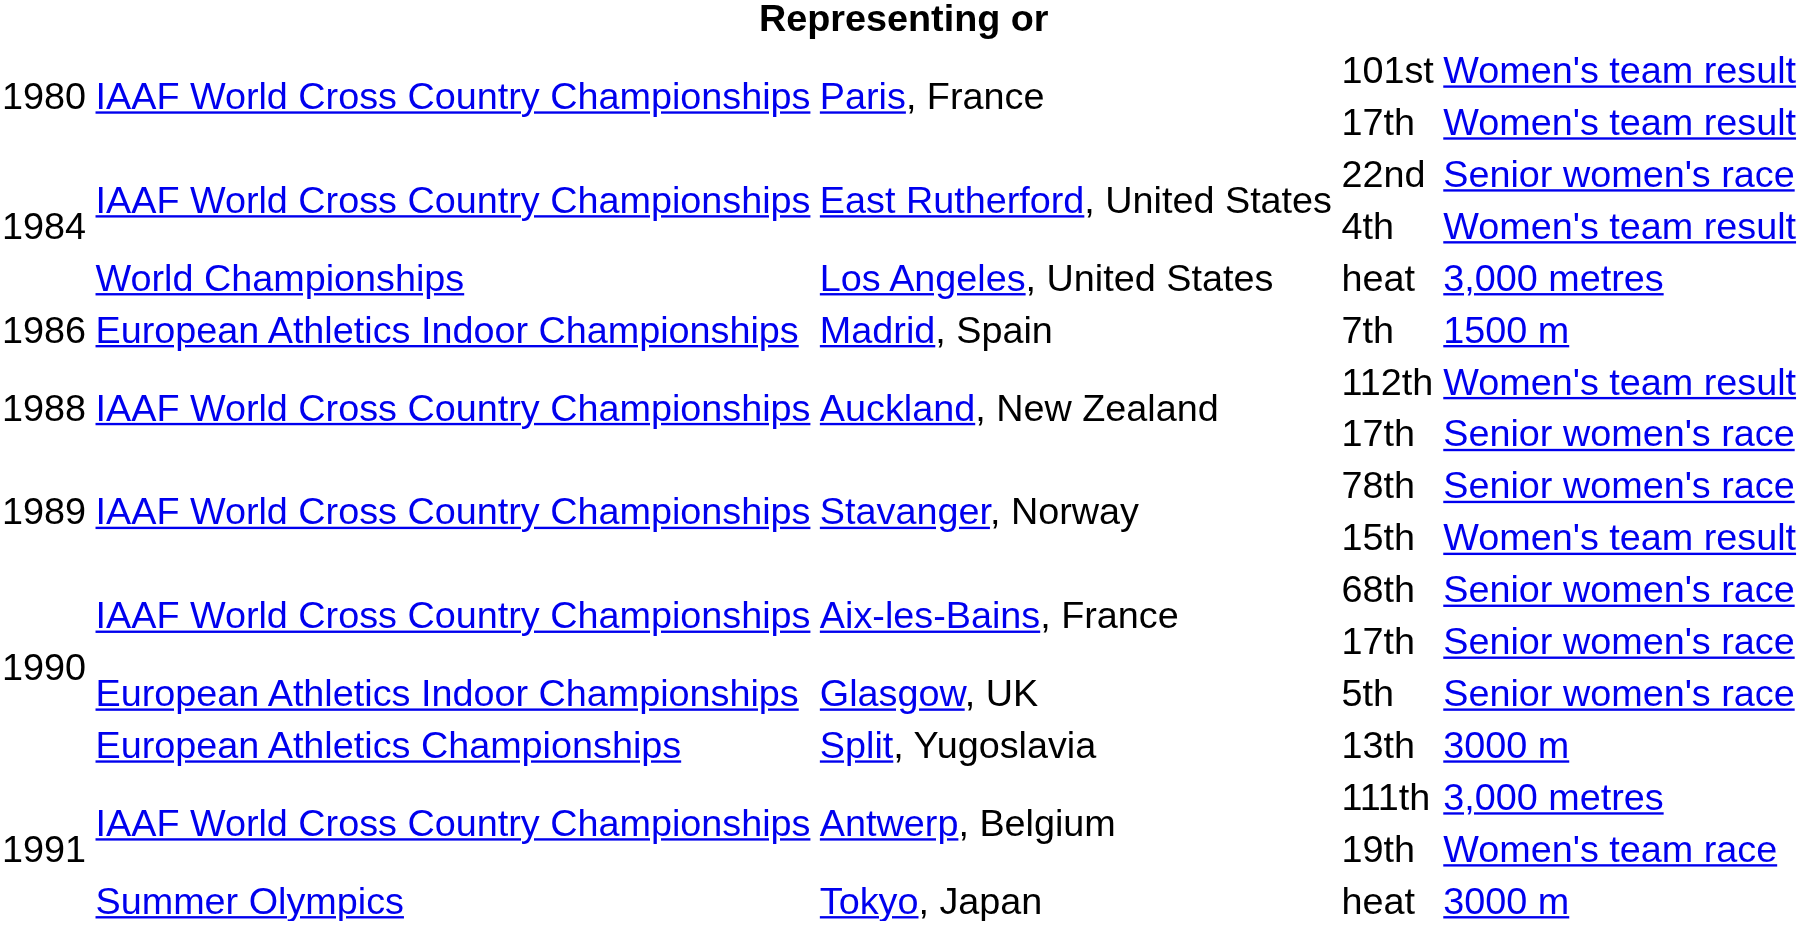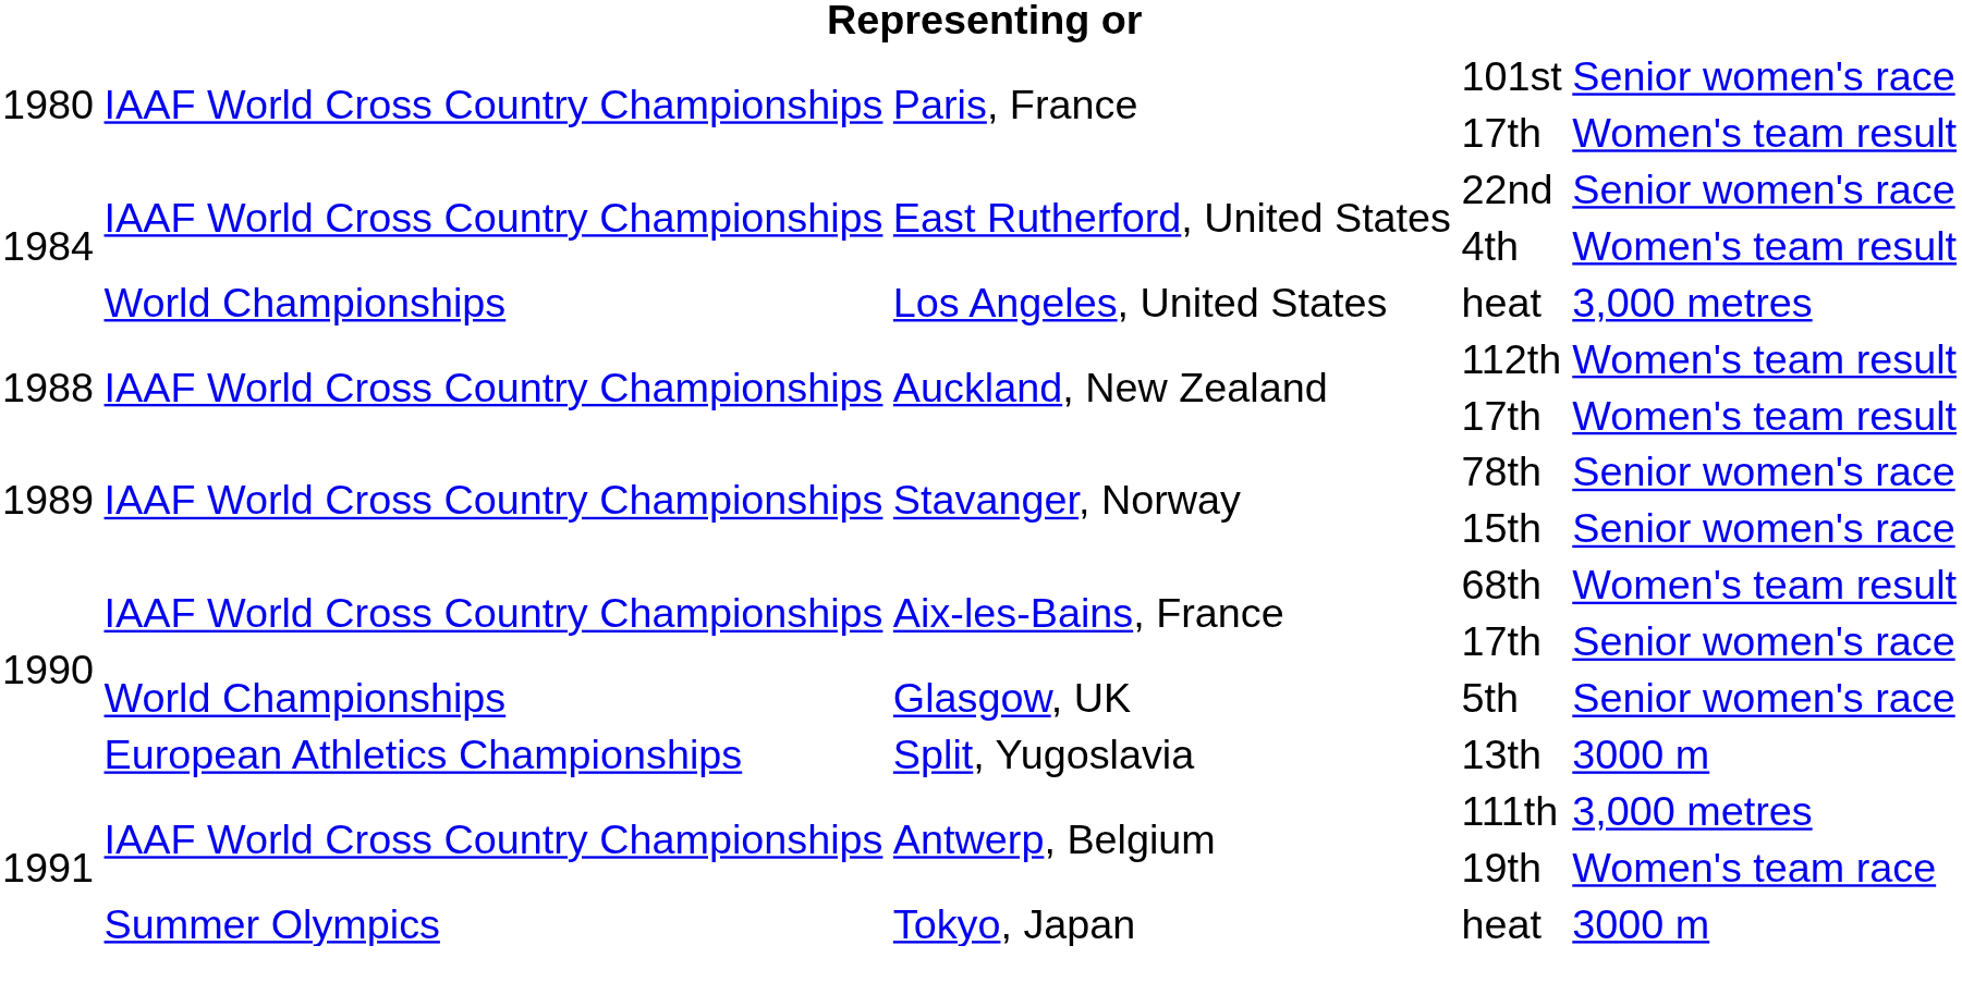 <table>
 <tr>
 <th colspan=6>Representing  or </th>
 </tr>
 <tr>
 <td rowspan=2>1980</td>
 <td rowspan=2><a href='#'>IAAF World Cross Country Championships</a></td>
 <td rowspan=2><a href='#'>Paris</a>, France</td>
 <td>101st</td>
-<td><a href='#'>Women's team result</a></td>
+<td><a href='#'>Senior women's race</a></td>
 <td></td>
 </tr>
 <tr>
 <td>17th</td>
 <td><a href='#'>Women's team result</a></td>
 <td></td>
 </tr>
 <tr>
 <td rowspan=3>1984</td>
 <td rowspan=2><a href='#'>IAAF World Cross Country Championships</a></td>
 <td rowspan=2><a href='#'>East Rutherford</a>, United States</td>
 <td>22nd</td>
 <td><a href='#'>Senior women's race</a></td>
 <td></td>
 </tr>
 <tr>
 <td>4th</td>
 <td><a href='#'>Women's team result</a></td>
 <td></td>
 </tr>
 <tr>
 <td><a href='#'>World Championships</a></td>
 <td><a href='#'>Los Angeles</a>, United States</td>
 <td>heat</td>
 <td><a href='#'>3,000 metres</a></td>
 <td></td>
 </tr>
 <tr>
-<td>1986</td>
-<td><a href='#'>European Athletics Indoor Championships</a></td>
-<td><a href='#'>Madrid</a>, Spain</td>
-<td>7th</td>
-<td><a href='#'>1500 m</a></td>
-<td></td>
-</tr>
-<tr>
 <td rowspan=2>1988</td>
 <td rowspan=2><a href='#'>IAAF World Cross Country Championships</a></td>
 <td rowspan=2><a href='#'>Auckland</a>, New Zealand</td>
 <td>112th</td>
 <td><a href='#'>Women's team result</a></td>
 <td></td>
 </tr>
 <tr>
 <td>17th</td>
-<td><a href='#'>Senior women's race</a></td>
+<td><a href='#'>Women's team result</a></td>
 <td></td>
 </tr>
 <tr>
 <td rowspan=2>1989</td>
 <td rowspan=2><a href='#'>IAAF World Cross Country Championships</a></td>
 <td rowspan=2><a href='#'>Stavanger</a>, Norway</td>
 <td>78th</td>
 <td><a href='#'>Senior women's race</a></td>
 <td></td>
 </tr>
 <tr>
 <td>15th</td>
-<td><a href='#'>Women's team result</a></td>
+<td><a href='#'>Senior women's race</a></td>
 <td></td>
 </tr>
 <tr>
 <td rowspan=4>1990</td>
 <td rowspan=2><a href='#'>IAAF World Cross Country Championships</a></td>
 <td rowspan=2><a href='#'>Aix-les-Bains</a>, France</td>
 <td>68th</td>
-<td><a href='#'>Senior women's race</a></td>
+<td><a href='#'>Women's team result</a></td>
 <td></td>
 </tr>
 <tr>
 <td>17th</td>
 <td><a href='#'>Senior women's race</a></td>
 <td></td>
 </tr>
 <tr>
-<td><a href='#'>European Athletics Indoor Championships</a></td>
+<td><a href='#'>World Championships</a></td>
 <td><a href='#'>Glasgow</a>, UK</td>
 <td>5th</td>
 <td><a href='#'>Senior women's race</a></td>
 <td></td>
 </tr>
 <tr>
 <td><a href='#'>European Athletics Championships</a></td>
 <td><a href='#'>Split</a>, Yugoslavia</td>
 <td>13th</td>
 <td><a href='#'>3000 m</a></td>
 <td></td>
 </tr>
 <tr>
 <td rowspan=3>1991</td>
 <td rowspan=2><a href='#'>IAAF World Cross Country Championships</a></td>
 <td rowspan=2><a href='#'>Antwerp</a>, Belgium</td>
 <td>111th</td>
 <td><a href='#'>3,000 metres</a></td>
 <td></td>
 </tr>
 <tr>
 <td>19th</td>
 <td><a href='#'>Women's team race</a></td>
 <td></td>
 </tr>
 <tr>
 <td><a href='#'>Summer Olympics</a></td>
 <td><a href='#'>Tokyo</a>, Japan</td>
 <td>heat</td>
 <td><a href='#'>3000 m</a></td>
 <td></td>
 </tr>
 </table>
